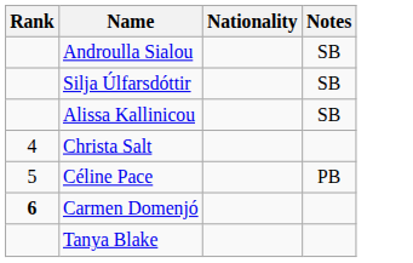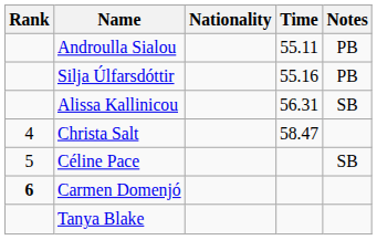 <table class="wikitable sortable" style="text-align:center; font-size:95%">
 <tr>
 <th>Rank</th>
 <th>Name</th>
 <th>Nationality</th>
+<th>Time</th>
 <th>Notes</th>
 </tr>
 <tr>
 <td></td>
 <td align=left><a href='#'>Androulla Sialou</a></td>
 <td align=left></td>
-<td>SB</td>
+<td>55.11</td>
+<td>PB</td>
 </tr>
 <tr>
 <td></td>
 <td align=left><a href='#'>Silja Úlfarsdóttir</a></td>
 <td align=left></td>
-<td>SB</td>
+<td>55.16</td>
+<td>PB</td>
 </tr>
 <tr>
 <td></td>
 <td align=left><a href='#'>Alissa Kallinicou</a></td>
 <td align=left></td>
+<td>56.31</td>
 <td>SB</td>
 </tr>
 <tr>
 <td>4</td>
 <td align=left><a href='#'>Christa Salt</a></td>
 <td align=left></td>
+<td>58.47</td>
 <td></td>
 </tr>
 <tr>
 <td>5</td>
 <td align=left><a href='#'>Céline Pace</a></td>
 <td align=left></td>
-<td>PB</td>
+<td></td>
+<td>SB</td>
 </tr>
 <tr>
 <td><strong>6</strong></td>
 <td align=left><a href='#'>Carmen Domenjó</a></td>
 <td align=left></td>
+<td></td>
 <td></td>
 </tr>
 <tr>
 <td></td>
 <td align=left><a href='#'>Tanya Blake</a></td>
 <td align=left></td>
 <td></td>
+<td></td>
 </tr>
 </table>
